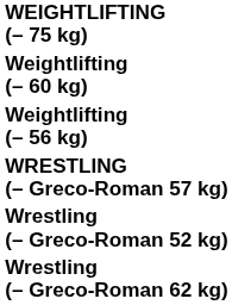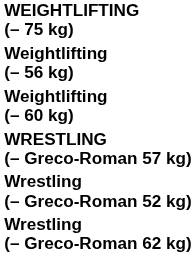 <table>
 <tr>
 <td><strong>WEIGHTLIFTING<br>(– 75 kg)</strong></td>
 <td></td>
 <td></td>
 <td></td>
 </tr>
 <tr>
-<td><strong>Weightlifting<br>(– 60 kg)</strong></td>
+<td><strong>Weightlifting<br>(– 56 kg)</strong></td>
 <td></td>
 <td></td>
 <td></td>
 </tr>
 <tr>
-<td><strong>Weightlifting<br>(– 56 kg)</strong></td>
+<td><strong>Weightlifting<br>(– 60 kg)</strong></td>
 <td></td>
 <td></td>
 <td></td>
 </tr>
 <tr>
 <td><strong>WRESTLING<br>(– Greco-Roman 57 kg)</strong></td>
 <td></td>
 <td></td>
 <td></td>
 </tr>
 <tr>
 <td><strong>Wrestling<br>(– Greco-Roman 52 kg)</strong></td>
 <td></td>
 <td></td>
 <td></td>
 </tr>
 <tr>
 <td><strong>Wrestling<br>(– Greco-Roman 62 kg)</strong></td>
 <td></td>
 <td></td>
 <td></td>
 </tr>
 </table>
